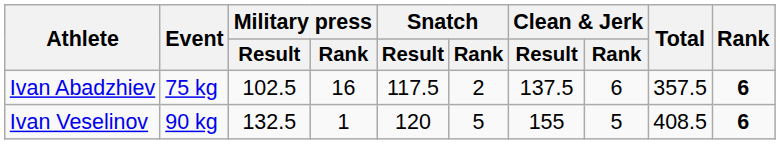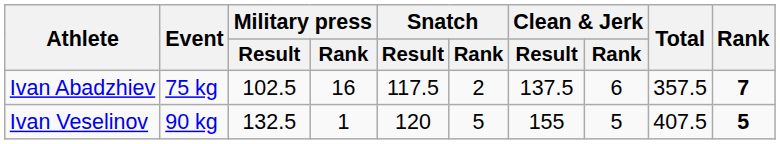 <table class="wikitable" style="font-size:90%">
 <tr>
 <th rowspan="2">Athlete</th>
 <th rowspan="2">Event</th>
 <th colspan="2">Military press</th>
 <th colspan="2">Snatch</th>
 <th colspan="2">Clean & Jerk</th>
 <th rowspan="2">Total</th>
 <th rowspan="2">Rank</th>
 </tr>
 <tr style="font-size:95%">
 <th>Result</th>
 <th>Rank</th>
 <th>Result</th>
 <th>Rank</th>
 <th>Result</th>
 <th>Rank</th>
 </tr>
 <tr align=center>
 <td align=left><a href='#'>Ivan Abadzhiev</a></td>
 <td style="text-align:left;" rowspan="1"><a href='#'>75 kg</a></td>
 <td>102.5</td>
 <td>16</td>
 <td>117.5</td>
 <td>2</td>
 <td>137.5</td>
 <td>6</td>
 <td>357.5</td>
-<td><strong>6</strong></td>
+<td><strong>7</strong></td>
 </tr>
 <tr align=center>
 <td align=left><a href='#'>Ivan Veselinov</a></td>
 <td style="text-align:left;" rowspan="1"><a href='#'>90 kg</a></td>
 <td>132.5</td>
 <td>1</td>
 <td>120</td>
 <td>5</td>
 <td>155</td>
 <td>5</td>
-<td>408.5</td>
-<td><strong>6</strong></td>
+<td>407.5</td>
+<td><strong>5</strong></td>
 </tr>
 </table>
